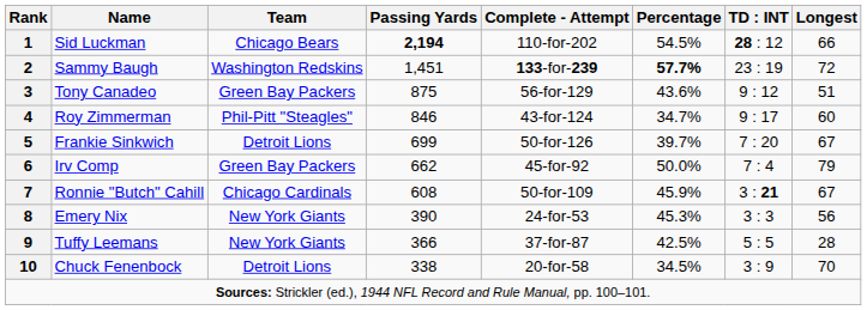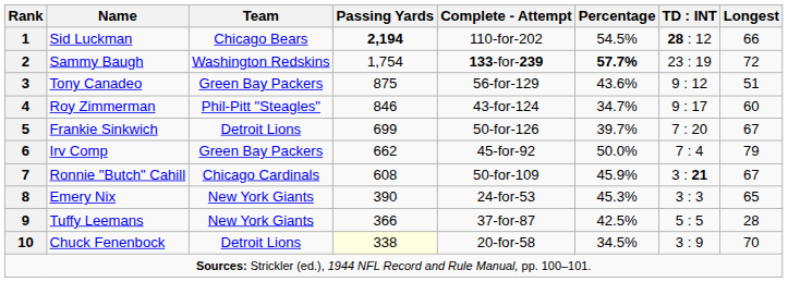 <table class="wikitable" style="text-align:center">
 <tr>
 <th>Rank</th>
 <th>Name</th>
 <th>Team</th>
 <th>Passing Yards</th>
 <th>Complete - Attempt</th>
 <th>Percentage</th>
 <th>TD : INT</th>
 <th>Longest</th>
 </tr>
 <tr>
 <th>1</th>
 <td style="text-align: left;"><a href='#'>Sid Luckman</a></td>
 <td><a href='#'>Chicago Bears</a></td>
 <td><strong>2,194</strong></td>
 <td>110-for-202</td>
 <td>54.5%</td>
 <td><strong>28</strong> : 12</td>
 <td>66</td>
 </tr>
 <tr>
 <th>2</th>
 <td style="text-align: left;"><a href='#'>Sammy Baugh</a></td>
 <td><a href='#'>Washington Redskins</a></td>
-<td>1,451</td>
+<td>1,754</td>
 <td><strong>133</strong>-for-<strong>239</strong></td>
 <td><strong>57.7%</strong></td>
 <td>23 : 19</td>
 <td>72</td>
 </tr>
 <tr>
 <th>3</th>
 <td style="text-align: left;"><a href='#'>Tony Canadeo</a></td>
 <td><a href='#'>Green Bay Packers</a></td>
 <td>875</td>
 <td>56-for-129</td>
 <td>43.6%</td>
 <td>9 : 12</td>
 <td>51</td>
 </tr>
 <tr>
 <th>4</th>
 <td style="text-align: left;"><a href='#'>Roy Zimmerman</a></td>
 <td><a href='#'>Phil-Pitt "Steagles"</a></td>
 <td>846</td>
 <td>43-for-124</td>
 <td>34.7%</td>
 <td>9 : 17</td>
 <td>60</td>
 </tr>
 <tr>
 <th>5</th>
 <td style="text-align: left;"><a href='#'>Frankie Sinkwich</a></td>
 <td><a href='#'>Detroit Lions</a></td>
 <td>699</td>
 <td>50-for-126</td>
 <td>39.7%</td>
 <td>7 : 20</td>
 <td>67</td>
 </tr>
 <tr>
 <th>6</th>
 <td style="text-align: left;"><a href='#'>Irv Comp</a></td>
 <td><a href='#'>Green Bay Packers</a></td>
 <td>662</td>
 <td>45-for-92</td>
 <td>50.0%</td>
 <td>7 : 4</td>
 <td>79</td>
 </tr>
 <tr>
 <th>7</th>
 <td style="text-align: left;"><a href='#'>Ronnie "Butch" Cahill</a></td>
 <td><a href='#'>Chicago Cardinals</a></td>
 <td>608</td>
 <td>50-for-109</td>
 <td>45.9%</td>
 <td>3 : <strong>21</strong></td>
 <td>67</td>
 </tr>
 <tr>
 <th>8</th>
 <td style="text-align: left;"><a href='#'>Emery Nix</a></td>
 <td><a href='#'>New York Giants</a></td>
 <td>390</td>
 <td>24-for-53</td>
 <td>45.3%</td>
 <td>3 : 3</td>
-<td>56</td>
+<td>65</td>
 </tr>
 <tr>
 <th>9</th>
 <td style="text-align: left;"><a href='#'>Tuffy Leemans</a></td>
 <td><a href='#'>New York Giants</a></td>
 <td>366</td>
 <td>37-for-87</td>
 <td>42.5%</td>
 <td>5 : 5</td>
 <td>28</td>
 </tr>
 <tr>
 <th>10</th>
 <td style="text-align: left;"><a href='#'>Chuck Fenenbock</a></td>
 <td><a href='#'>Detroit Lions</a></td>
-<td>338</td>
+<td style="background: lightyellow;">338</td>
 <td>20-for-58</td>
 <td>34.5%</td>
 <td>3 : 9</td>
 <td>70</td>
 </tr>
 <tr>
 <td colspan="8"><small><strong>Sources:</strong> Strickler (ed.), <em>1944 NFL Record and Rule Manual,</em> pp. 100–101.</small></td>
 </tr>
 </table>
